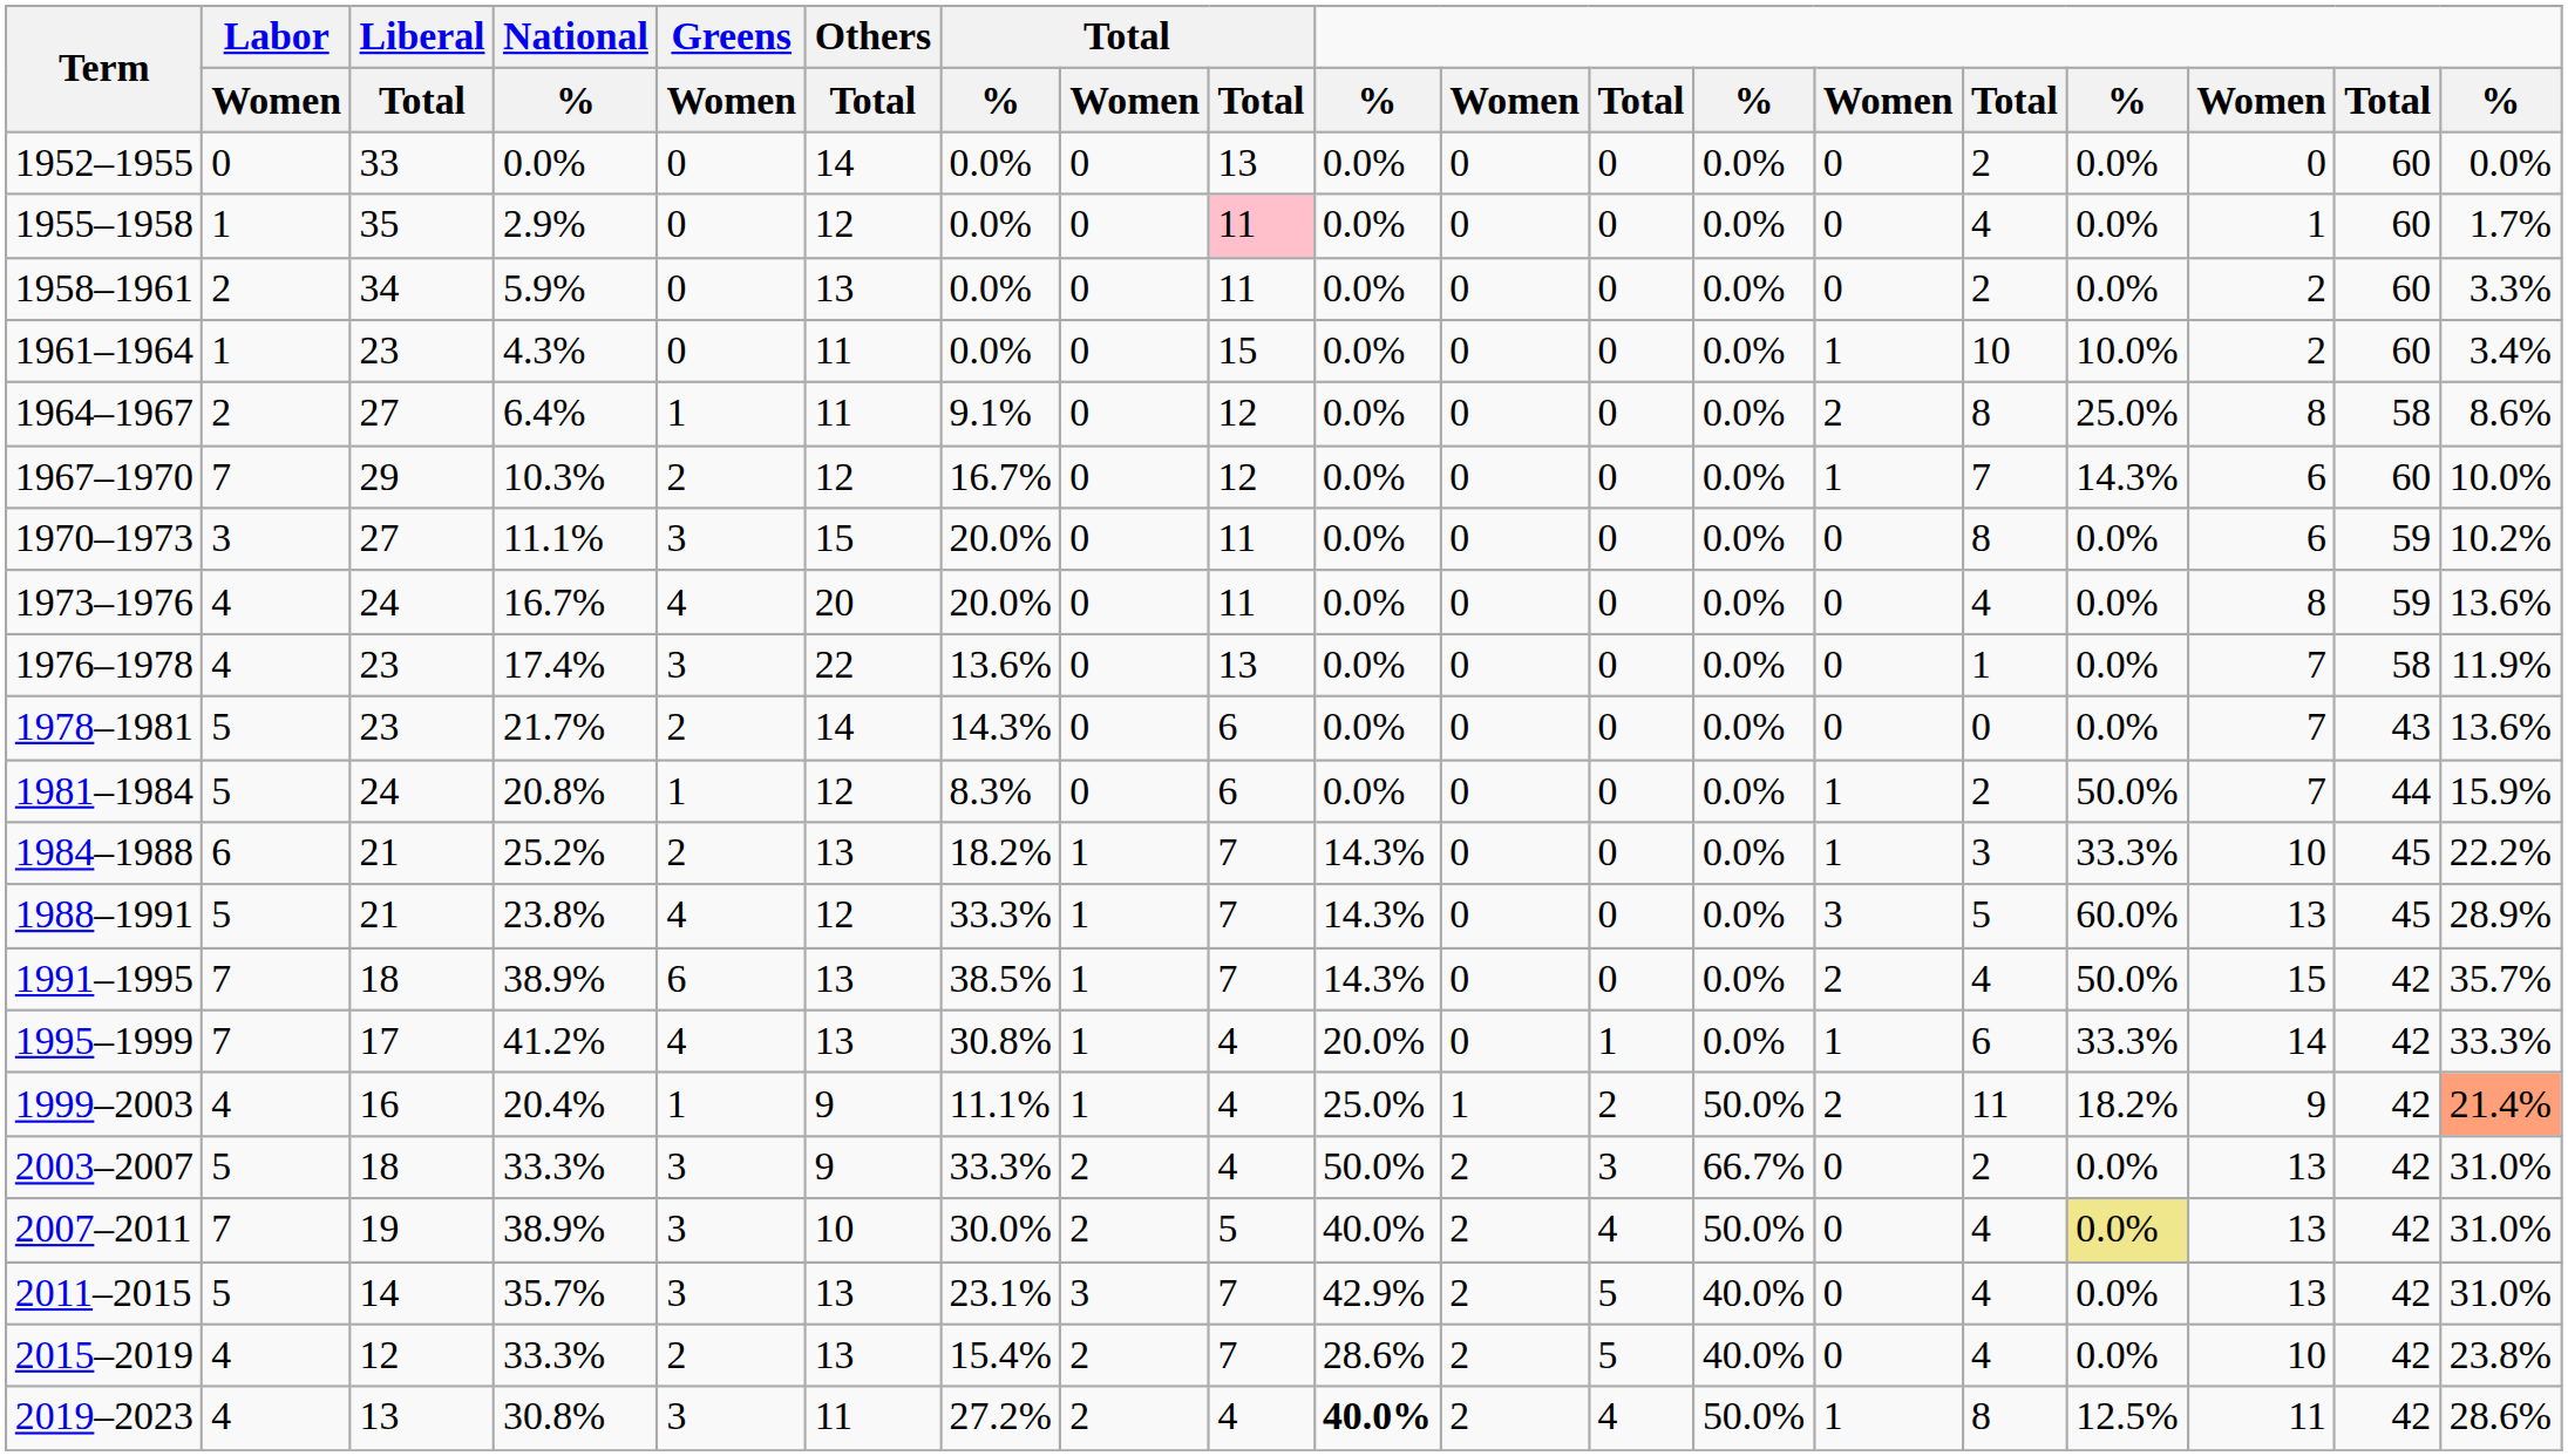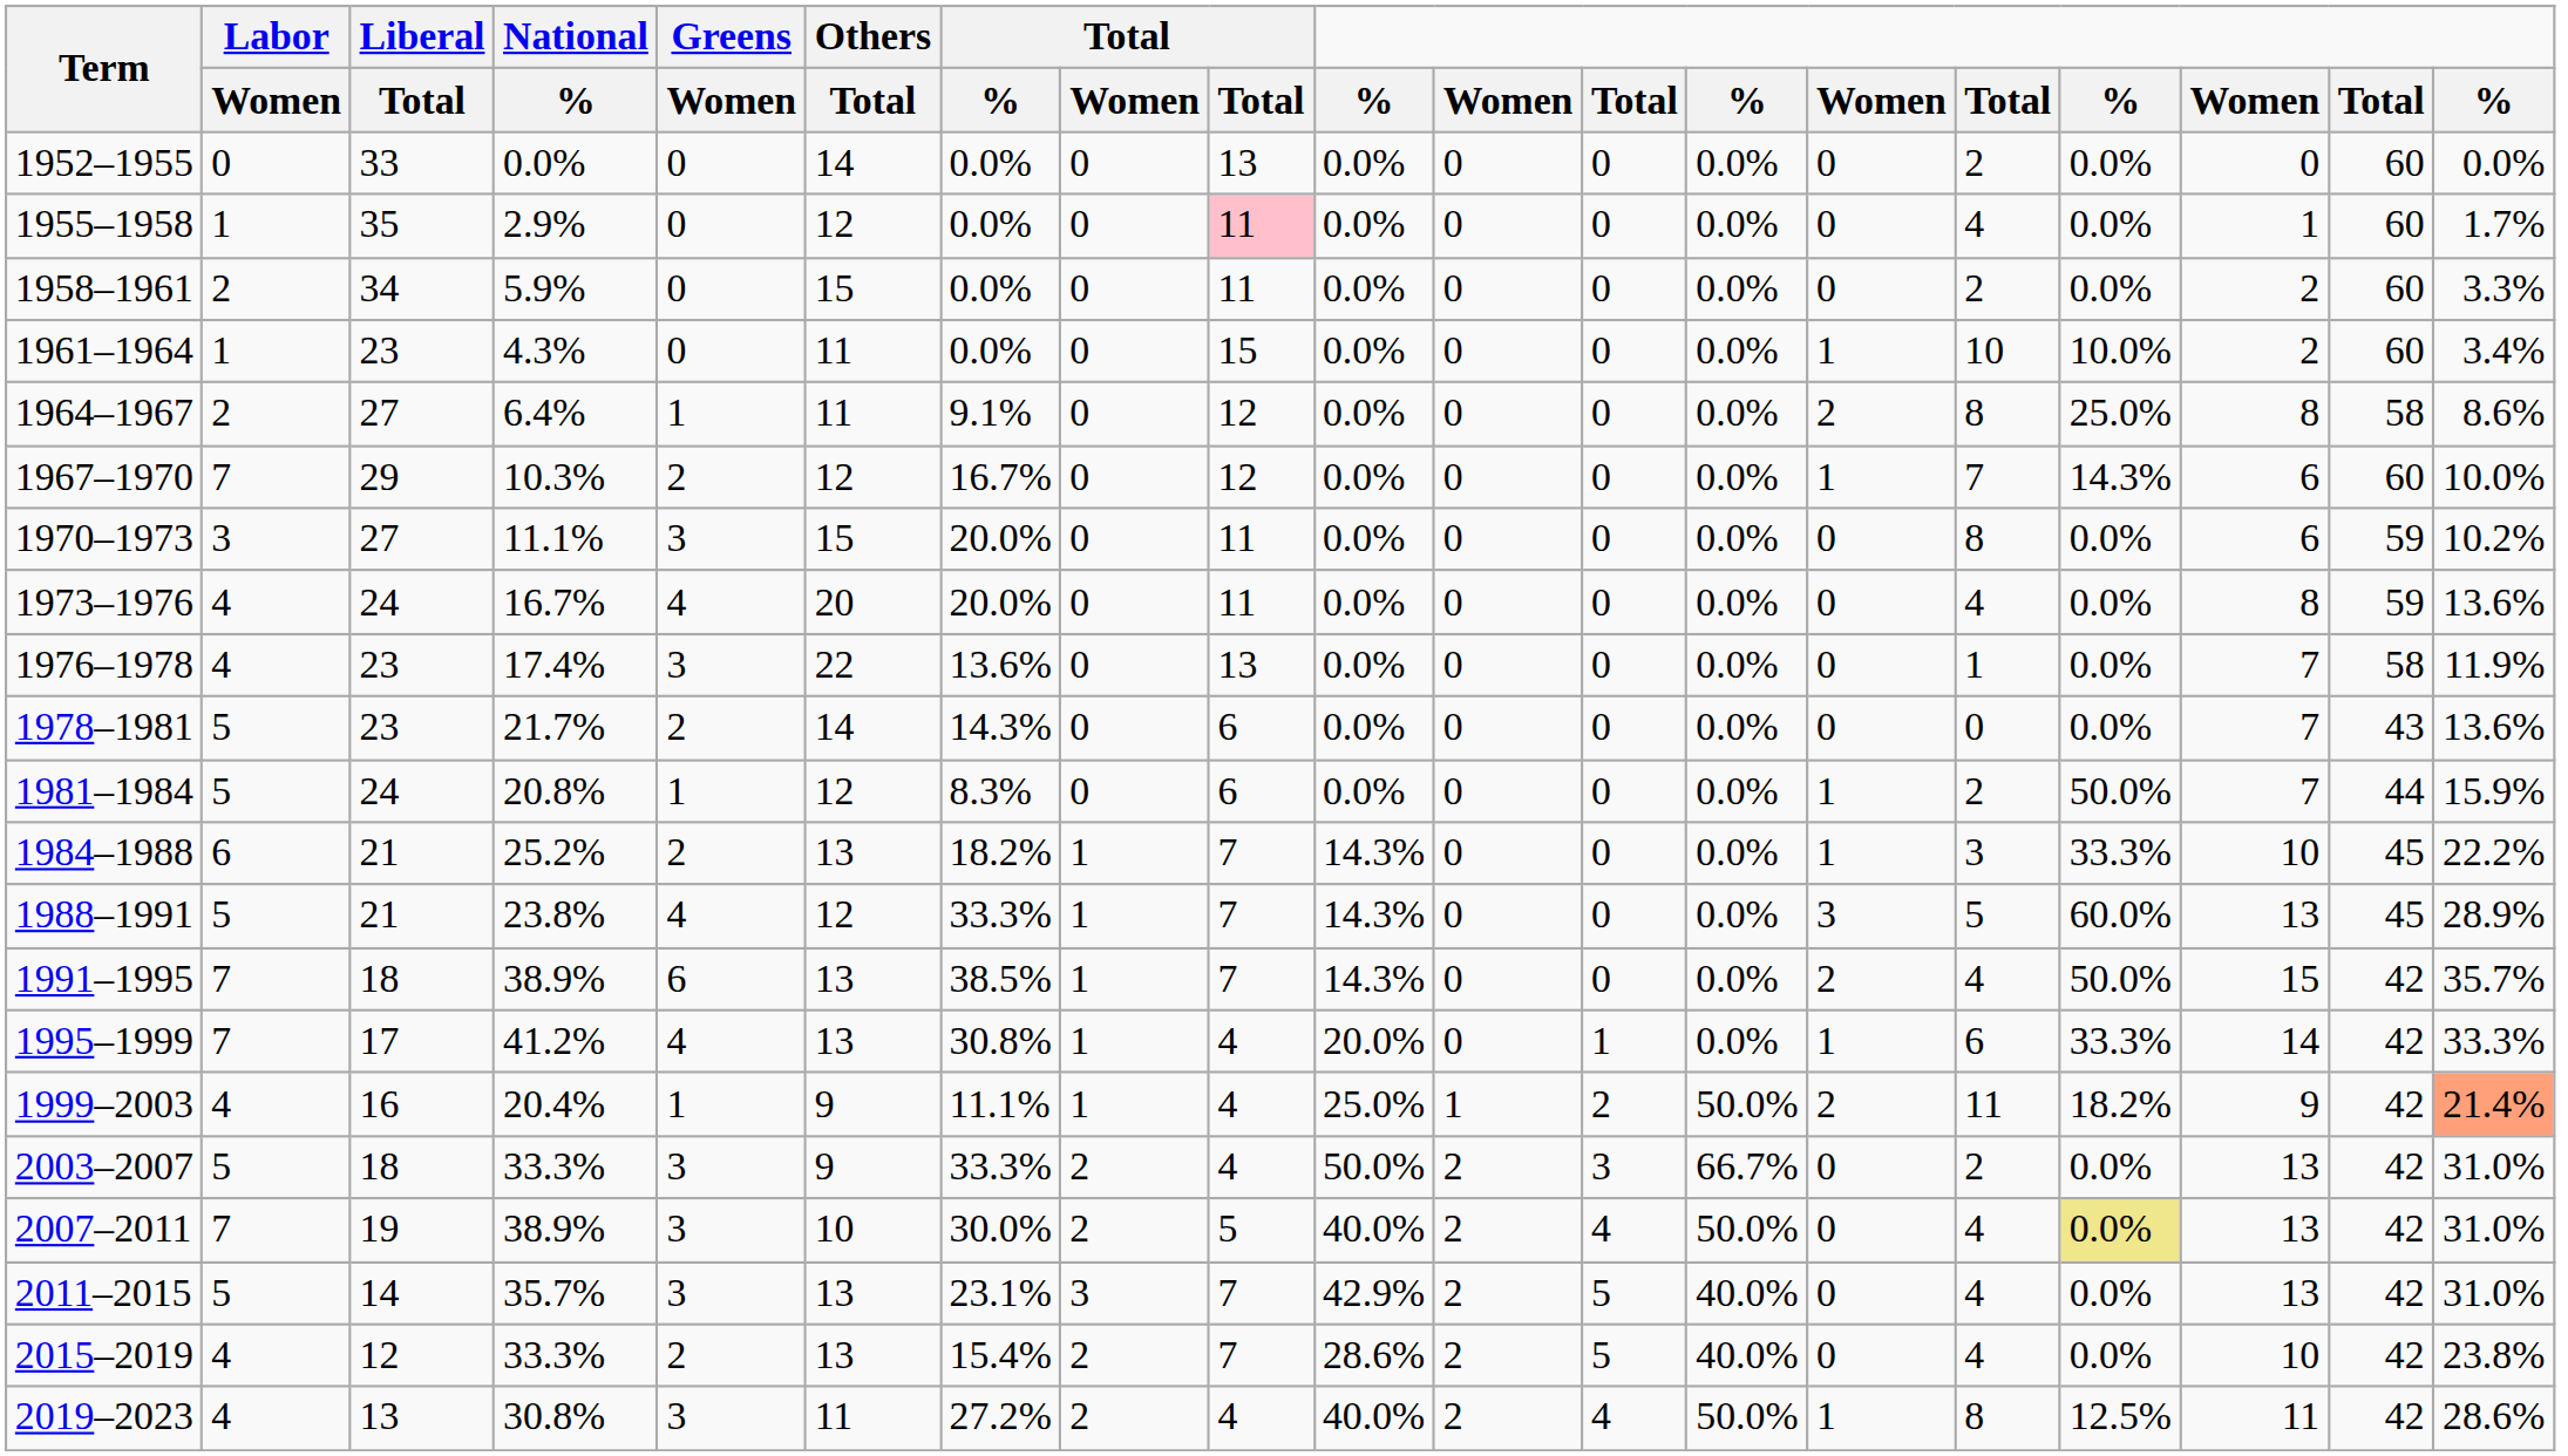 <table class="wikitable">
 <tr>
 <th rowspan=2>Term</th>
 <th><a href='#'>Labor</a></th>
 <th><a href='#'>Liberal</a></th>
 <th><a href='#'>National</a></th>
 <th><a href='#'>Greens</a></th>
 <th>Others</th>
 <th colspan=3>Total</th>
 </tr>
 <tr>
 <th>Women</th>
 <th>Total</th>
 <th>%</th>
 <th>Women</th>
 <th>Total</th>
 <th>%</th>
 <th>Women</th>
 <th>Total</th>
 <th>%</th>
 <th>Women</th>
 <th>Total</th>
 <th>%</th>
 <th>Women</th>
 <th>Total</th>
 <th>%</th>
 <th>Women</th>
 <th>Total</th>
 <th>%</th>
 </tr>
 <tr>
 <td>1952–1955</td>
 <td>0</td>
 <td>33</td>
 <td>0.0%</td>
 <td>0</td>
 <td>14</td>
 <td>0.0%</td>
 <td>0</td>
 <td>13</td>
 <td>0.0%</td>
 <td>0</td>
 <td>0</td>
 <td>0.0%</td>
 <td>0</td>
 <td>2</td>
 <td>0.0%</td>
 <td align=right>0</td>
 <td align=right>60</td>
 <td align=right>0.0%</td>
 </tr>
 <tr>
 <td>1955–1958</td>
 <td>1</td>
 <td>35</td>
 <td>2.9%</td>
 <td>0</td>
 <td>12</td>
 <td>0.0%</td>
 <td>0</td>
 <td style="background: pink;">11</td>
 <td>0.0%</td>
 <td>0</td>
 <td>0</td>
 <td>0.0%</td>
 <td>0</td>
 <td>4</td>
 <td>0.0%</td>
 <td align=right>1</td>
 <td align=right>60</td>
 <td align=right>1.7%</td>
 </tr>
 <tr>
 <td>1958–1961</td>
 <td>2</td>
 <td>34</td>
 <td>5.9%</td>
 <td>0</td>
-<td>13</td>
+<td>15</td>
 <td>0.0%</td>
 <td>0</td>
 <td>11</td>
 <td>0.0%</td>
 <td>0</td>
 <td>0</td>
 <td>0.0%</td>
 <td>0</td>
 <td>2</td>
 <td>0.0%</td>
 <td align=right>2</td>
 <td align=right>60</td>
 <td align=right>3.3%</td>
 </tr>
 <tr>
 <td>1961–1964</td>
 <td>1</td>
 <td>23</td>
 <td>4.3%</td>
 <td>0</td>
 <td>11</td>
 <td>0.0%</td>
 <td>0</td>
 <td>15</td>
 <td>0.0%</td>
 <td>0</td>
 <td>0</td>
 <td>0.0%</td>
 <td>1</td>
 <td>10</td>
 <td>10.0%</td>
 <td align=right>2</td>
 <td align=right>60</td>
 <td align=right>3.4%</td>
 </tr>
 <tr>
 <td>1964–1967</td>
 <td>2</td>
 <td>27</td>
 <td>6.4%</td>
 <td>1</td>
 <td>11</td>
 <td>9.1%</td>
 <td>0</td>
 <td>12</td>
 <td>0.0%</td>
 <td>0</td>
 <td>0</td>
 <td>0.0%</td>
 <td>2</td>
 <td>8</td>
 <td>25.0%</td>
 <td align=right>8</td>
 <td align=right>58</td>
 <td align=right>8.6%</td>
 </tr>
 <tr>
 <td>1967–1970</td>
 <td>7</td>
 <td>29</td>
 <td>10.3%</td>
 <td>2</td>
 <td>12</td>
 <td>16.7%</td>
 <td>0</td>
 <td>12</td>
 <td>0.0%</td>
 <td>0</td>
 <td>0</td>
 <td>0.0%</td>
 <td>1</td>
 <td>7</td>
 <td>14.3%</td>
 <td align=right>6</td>
 <td align=right>60</td>
 <td align=right>10.0%</td>
 </tr>
 <tr>
 <td>1970–1973</td>
 <td>3</td>
 <td>27</td>
 <td>11.1%</td>
 <td>3</td>
 <td>15</td>
 <td>20.0%</td>
 <td>0</td>
 <td>11</td>
 <td>0.0%</td>
 <td>0</td>
 <td>0</td>
 <td>0.0%</td>
 <td>0</td>
 <td>8</td>
 <td>0.0%</td>
 <td align=right>6</td>
 <td align=right>59</td>
 <td align=right>10.2%</td>
 </tr>
 <tr>
 <td>1973–1976</td>
 <td>4</td>
 <td>24</td>
 <td>16.7%</td>
 <td>4</td>
 <td>20</td>
 <td>20.0%</td>
 <td>0</td>
 <td>11</td>
 <td>0.0%</td>
 <td>0</td>
 <td>0</td>
 <td>0.0%</td>
 <td>0</td>
 <td>4</td>
 <td>0.0%</td>
 <td align=right>8</td>
 <td align=right>59</td>
 <td align=right>13.6%</td>
 </tr>
 <tr>
 <td>1976–1978</td>
 <td>4</td>
 <td>23</td>
 <td>17.4%</td>
 <td>3</td>
 <td>22</td>
 <td>13.6%</td>
 <td>0</td>
 <td>13</td>
 <td>0.0%</td>
 <td>0</td>
 <td>0</td>
 <td>0.0%</td>
 <td>0</td>
 <td>1</td>
 <td>0.0%</td>
 <td align=right>7</td>
 <td align=right>58</td>
 <td align=right>11.9%</td>
 </tr>
 <tr>
 <td><a href='#'>1978</a>–1981</td>
 <td>5</td>
 <td>23</td>
 <td>21.7%</td>
 <td>2</td>
 <td>14</td>
 <td>14.3%</td>
 <td>0</td>
 <td>6</td>
 <td>0.0%</td>
 <td>0</td>
 <td>0</td>
 <td>0.0%</td>
 <td>0</td>
 <td>0</td>
 <td>0.0%</td>
 <td align=right>7</td>
 <td align=right>43</td>
 <td align=right>13.6%</td>
 </tr>
 <tr>
 <td><a href='#'>1981</a>–1984</td>
 <td>5</td>
 <td>24</td>
 <td>20.8%</td>
 <td>1</td>
 <td>12</td>
 <td>8.3%</td>
 <td>0</td>
 <td>6</td>
 <td>0.0%</td>
 <td>0</td>
 <td>0</td>
 <td>0.0%</td>
 <td>1</td>
 <td>2</td>
 <td>50.0%</td>
 <td align=right>7</td>
 <td align=right>44</td>
 <td align=right>15.9%</td>
 </tr>
 <tr>
 <td><a href='#'>1984</a>–1988</td>
 <td>6</td>
 <td>21</td>
 <td>25.2%</td>
 <td>2</td>
 <td>13</td>
 <td>18.2%</td>
 <td>1</td>
 <td>7</td>
 <td>14.3%</td>
 <td>0</td>
 <td>0</td>
 <td>0.0%</td>
 <td>1</td>
 <td>3</td>
 <td>33.3%</td>
 <td align=right>10</td>
 <td align=right>45</td>
 <td align=right>22.2%</td>
 </tr>
 <tr>
 <td><a href='#'>1988</a>–1991</td>
 <td>5</td>
 <td>21</td>
 <td>23.8%</td>
 <td>4</td>
 <td>12</td>
 <td>33.3%</td>
 <td>1</td>
 <td>7</td>
 <td>14.3%</td>
 <td>0</td>
 <td>0</td>
 <td>0.0%</td>
 <td>3</td>
 <td>5</td>
 <td>60.0%</td>
 <td align=right>13</td>
 <td align=right>45</td>
 <td align=right>28.9%</td>
 </tr>
 <tr>
 <td><a href='#'>1991</a>–1995</td>
 <td>7</td>
 <td>18</td>
 <td>38.9%</td>
 <td>6</td>
 <td>13</td>
 <td>38.5%</td>
 <td>1</td>
 <td>7</td>
 <td>14.3%</td>
 <td>0</td>
 <td>0</td>
 <td>0.0%</td>
 <td>2</td>
 <td>4</td>
 <td>50.0%</td>
 <td align=right>15</td>
 <td align=right>42</td>
 <td align=right>35.7%</td>
 </tr>
 <tr>
 <td><a href='#'>1995</a>–1999</td>
 <td>7</td>
 <td>17</td>
 <td>41.2%</td>
 <td>4</td>
 <td>13</td>
 <td>30.8%</td>
 <td>1</td>
 <td>4</td>
 <td>20.0%</td>
 <td>0</td>
 <td>1</td>
 <td>0.0%</td>
 <td>1</td>
 <td>6</td>
 <td>33.3%</td>
 <td align=right>14</td>
 <td align=right>42</td>
 <td align=right>33.3%</td>
 </tr>
 <tr>
 <td><a href='#'>1999</a>–2003</td>
 <td>4</td>
 <td>16</td>
 <td>20.4%</td>
 <td>1</td>
 <td>9</td>
 <td>11.1%</td>
 <td>1</td>
 <td>4</td>
 <td>25.0%</td>
 <td>1</td>
 <td>2</td>
 <td>50.0%</td>
 <td>2</td>
 <td>11</td>
 <td>18.2%</td>
 <td align=right>9</td>
 <td align=right>42</td>
 <td align=right style="background: lightsalmon;">21.4%</td>
 </tr>
 <tr>
 <td><a href='#'>2003</a>–2007</td>
 <td>5</td>
 <td>18</td>
 <td>33.3%</td>
 <td>3</td>
 <td>9</td>
 <td>33.3%</td>
 <td>2</td>
 <td>4</td>
 <td>50.0%</td>
 <td>2</td>
 <td>3</td>
 <td>66.7%</td>
 <td>0</td>
 <td>2</td>
 <td>0.0%</td>
 <td align=right>13</td>
 <td align=right>42</td>
 <td align=right>31.0%</td>
 </tr>
 <tr>
 <td><a href='#'>2007</a>–2011</td>
 <td>7</td>
 <td>19</td>
 <td>38.9%</td>
 <td>3</td>
 <td>10</td>
 <td>30.0%</td>
 <td>2</td>
 <td>5</td>
 <td>40.0%</td>
 <td>2</td>
 <td>4</td>
 <td>50.0%</td>
 <td>0</td>
 <td>4</td>
 <td style="background: khaki;">0.0%</td>
 <td align=right>13</td>
 <td align=right>42</td>
 <td align=right>31.0%</td>
 </tr>
 <tr>
 <td><a href='#'>2011</a>–2015</td>
 <td>5</td>
 <td>14</td>
 <td>35.7%</td>
 <td>3</td>
 <td>13</td>
 <td>23.1%</td>
 <td>3</td>
 <td>7</td>
 <td>42.9%</td>
 <td>2</td>
 <td>5</td>
 <td>40.0%</td>
 <td>0</td>
 <td>4</td>
 <td>0.0%</td>
 <td align=right>13</td>
 <td align=right>42</td>
 <td align=right>31.0%</td>
 </tr>
 <tr>
 <td><a href='#'>2015</a>–2019</td>
 <td>4</td>
 <td>12</td>
 <td>33.3%</td>
 <td>2</td>
 <td>13</td>
 <td>15.4%</td>
 <td>2</td>
 <td>7</td>
 <td>28.6%</td>
 <td>2</td>
 <td>5</td>
 <td>40.0%</td>
 <td>0</td>
 <td>4</td>
 <td>0.0%</td>
 <td align=right>10</td>
 <td align=right>42</td>
 <td align=right>23.8%</td>
 </tr>
 <tr>
 <td><a href='#'>2019</a>–2023</td>
 <td>4</td>
 <td>13</td>
 <td>30.8%</td>
 <td>3</td>
 <td>11</td>
 <td>27.2%</td>
 <td>2</td>
 <td>4</td>
-<td><strong>40.0%</strong></td>
+<td>40.0%</td>
 <td>2</td>
 <td>4</td>
 <td>50.0%</td>
 <td>1</td>
 <td>8</td>
 <td>12.5%</td>
 <td align=right>11</td>
 <td align=right>42</td>
 <td align=right>28.6%</td>
 </tr>
 </table>
